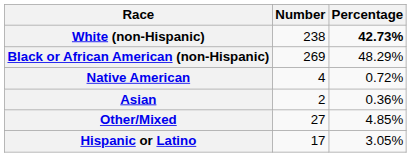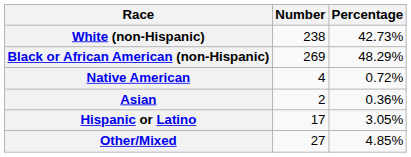 <table class="wikitable" style="text-align:right">
 <tr>
 <th scope="col">Race</th>
 <th scope="col">Number</th>
 <th scope="col">Percentage</th>
 </tr>
 <tr>
 <th scope="row"><a href='#'>White</a> (non-Hispanic)</th>
 <td>238</td>
-<td><strong>42.73%</strong></td>
+<td>42.73%</td>
 </tr>
 <tr>
 <th scope="row"><a href='#'>Black or African American</a> (non-Hispanic)</th>
 <td>269</td>
 <td>48.29%</td>
 </tr>
 <tr>
 <th scope="row"><a href='#'>Native American</a></th>
 <td>4</td>
 <td>0.72%</td>
 </tr>
 <tr>
 <th scope="row"><a href='#'>Asian</a></th>
 <td>2</td>
 <td>0.36%</td>
 </tr>
 <tr>
+<th scope="row"><a href='#'>Hispanic</a> or <a href='#'>Latino</a></th>
+<td>17</td>
+<td>3.05%</td>
+</tr>
+<tr>
 <th scope="row"><a href='#'>Other/Mixed</a></th>
 <td>27</td>
 <td>4.85%</td>
 </tr>
-<tr>
-<th scope="row"><a href='#'>Hispanic</a> or <a href='#'>Latino</a></th>
-<td>17</td>
-<td>3.05%</td>
-</tr>
 </table>
